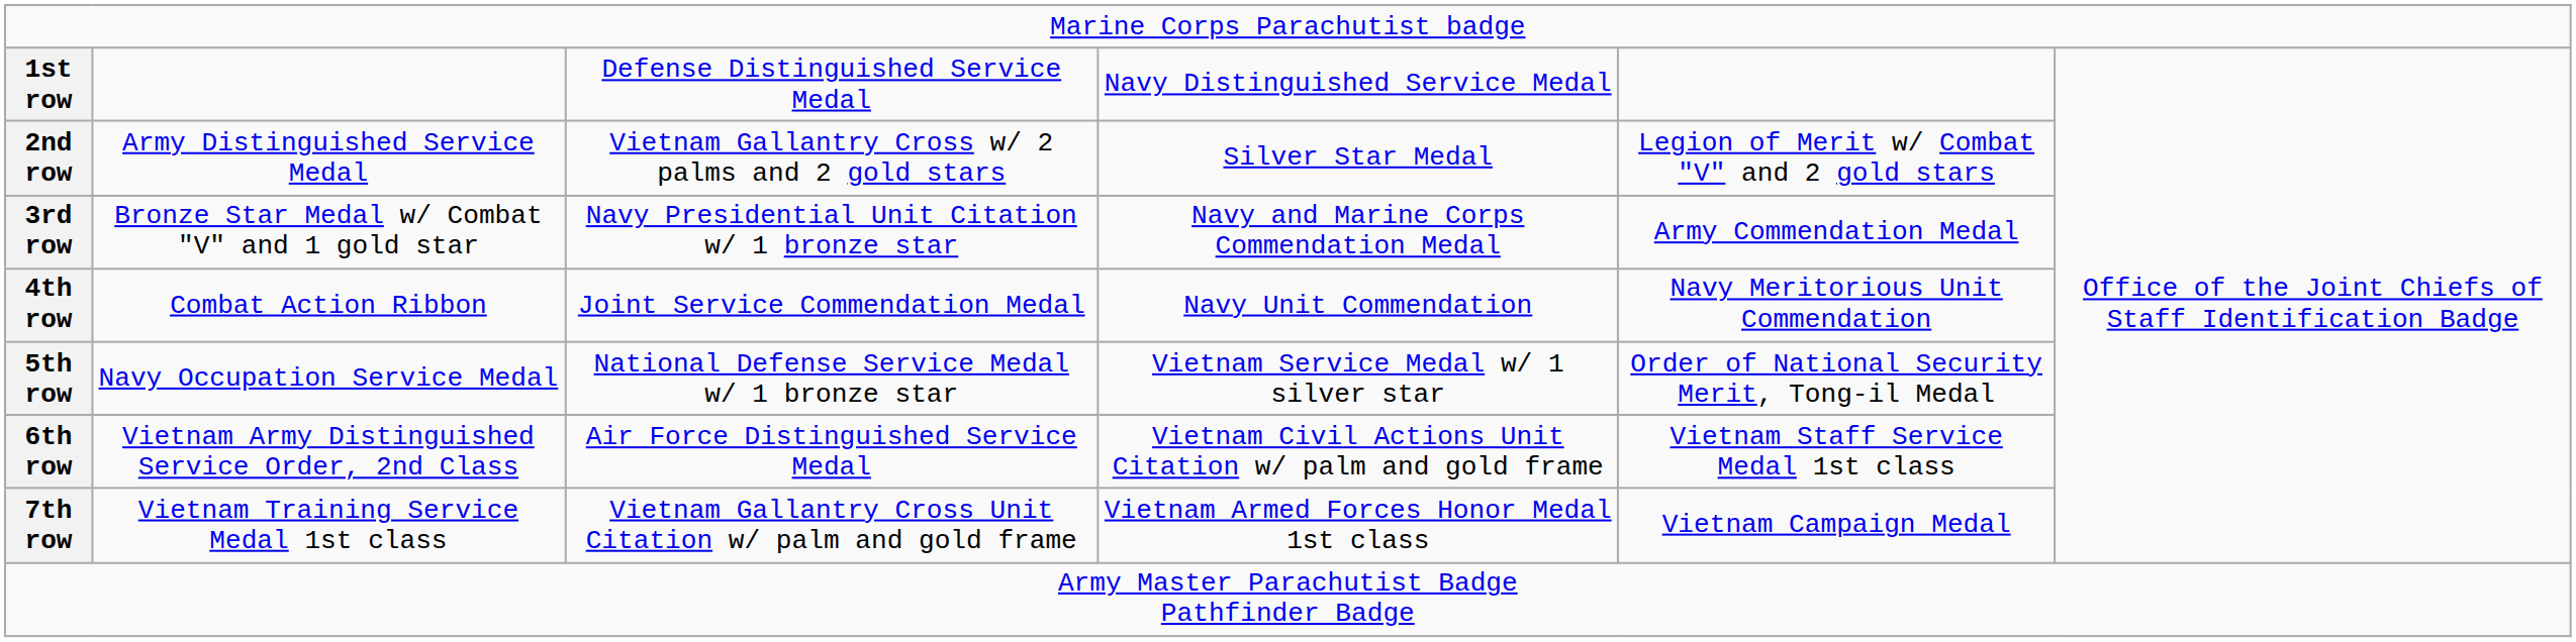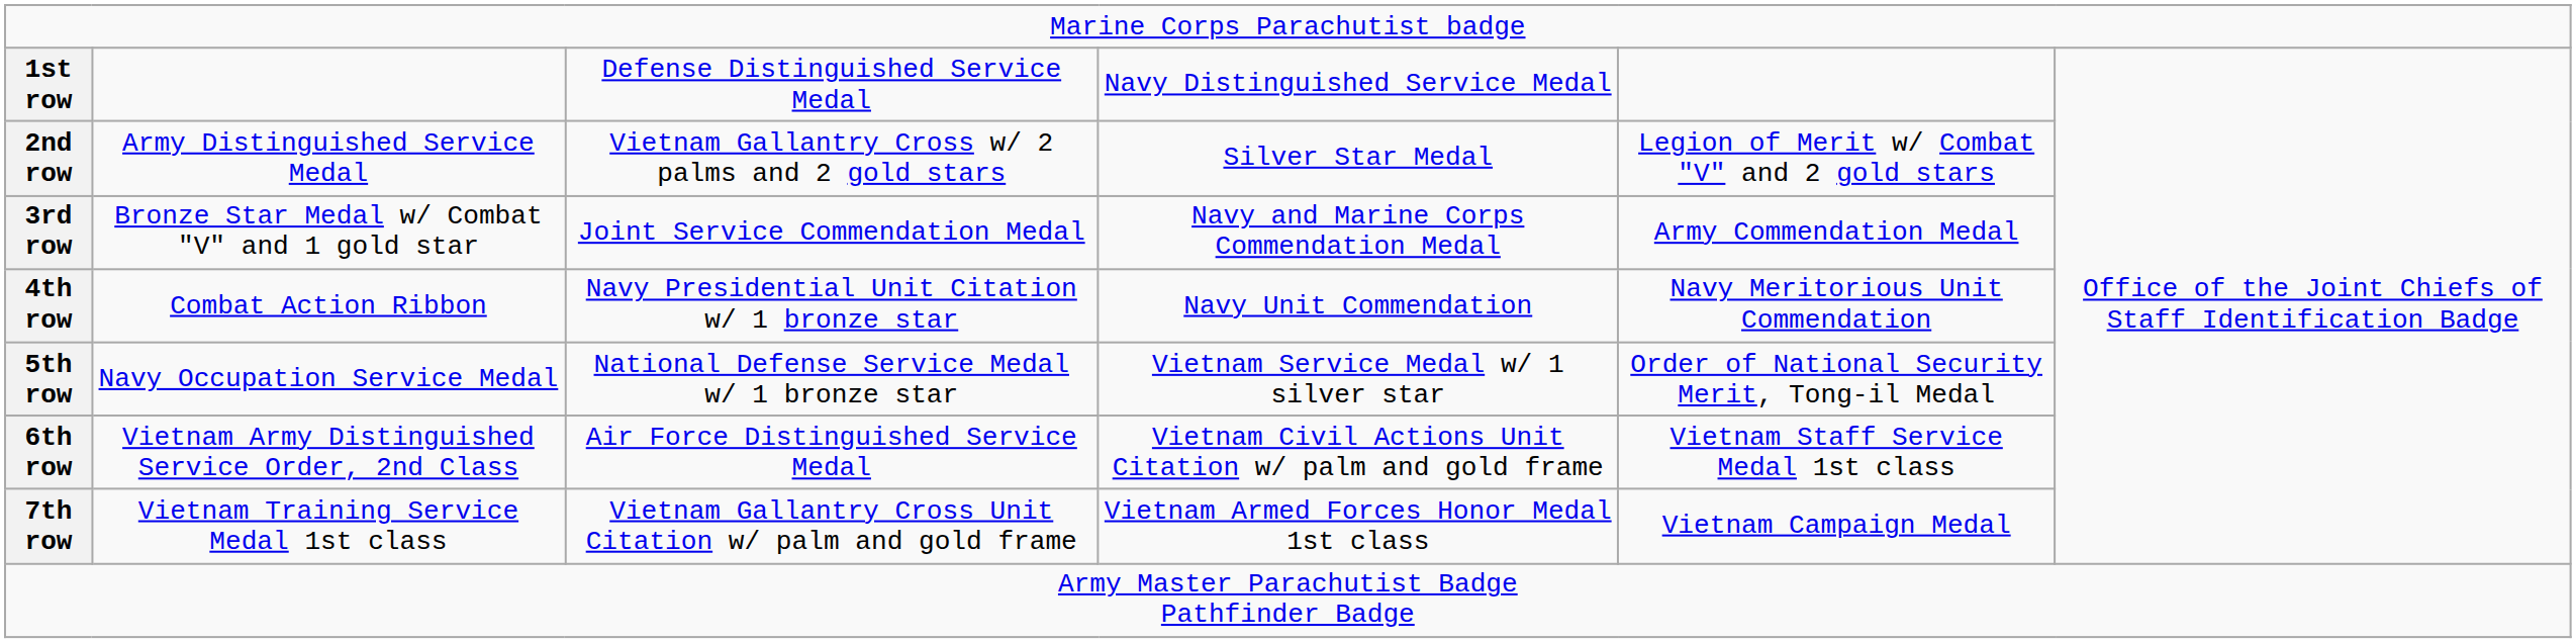 <table class="wikitable" style="margin:1em auto; text-align:center;">
 <tr>
 <td colspan="6"><a href='#'>Marine Corps Parachutist badge</a></td>
 </tr>
 <tr>
 <th>1st row</th>
 <td></td>
 <td><a href='#'>Defense Distinguished Service Medal</a></td>
 <td><a href='#'>Navy Distinguished Service Medal</a></td>
 <td></td>
 <td rowspan="7" align="center"><a href='#'>Office of the Joint Chiefs of Staff Identification Badge</a></td>
 </tr>
 <tr>
 <th>2nd row</th>
 <td><a href='#'>Army Distinguished Service Medal</a></td>
 <td><a href='#'>Vietnam Gallantry Cross</a> w/ 2 palms and 2 <a href='#'>gold stars</a></td>
 <td><a href='#'>Silver Star Medal</a></td>
 <td><a href='#'>Legion of Merit</a> w/ <a href='#'>Combat "V"</a> and 2 <a href='#'>gold stars</a></td>
 </tr>
 <tr>
 <th>3rd row</th>
 <td><a href='#'>Bronze Star Medal</a> w/ Combat "V" and 1 gold star</td>
-<td><a href='#'>Navy Presidential Unit Citation</a> w/ 1 <a href='#'>bronze star</a></td>
+<td><a href='#'>Joint Service Commendation Medal</a></td>
 <td><a href='#'>Navy and Marine Corps Commendation Medal</a></td>
 <td><a href='#'>Army Commendation Medal</a></td>
 </tr>
 <tr>
 <th>4th row</th>
 <td><a href='#'>Combat Action Ribbon</a></td>
-<td><a href='#'>Joint Service Commendation Medal</a></td>
+<td><a href='#'>Navy Presidential Unit Citation</a> w/ 1 <a href='#'>bronze star</a></td>
 <td><a href='#'>Navy Unit Commendation</a></td>
 <td><a href='#'>Navy Meritorious Unit Commendation</a></td>
 </tr>
 <tr>
 <th>5th row</th>
 <td><a href='#'>Navy Occupation Service Medal</a></td>
 <td><a href='#'>National Defense Service Medal</a> w/ 1 bronze star</td>
 <td><a href='#'>Vietnam Service Medal</a> w/ 1 silver star</td>
 <td><a href='#'>Order of National Security Merit</a>, Tong-il Medal</td>
 </tr>
 <tr>
 <th>6th row</th>
 <td><a href='#'>Vietnam Army Distinguished Service Order, 2nd Class</a></td>
 <td><a href='#'>Air Force Distinguished Service Medal</a></td>
 <td><a href='#'>Vietnam Civil Actions Unit Citation</a> w/ palm and gold frame</td>
 <td><a href='#'>Vietnam Staff Service Medal</a> 1st class</td>
 </tr>
 <tr>
 <th>7th row</th>
 <td><a href='#'>Vietnam Training Service Medal</a> 1st class</td>
 <td><a href='#'>Vietnam Gallantry Cross Unit Citation</a> w/ palm and gold frame</td>
 <td><a href='#'>Vietnam Armed Forces Honor Medal</a> 1st class</td>
 <td><a href='#'>Vietnam Campaign Medal</a></td>
 </tr>
 <tr>
 <td colspan="6"><a href='#'>Army Master Parachutist Badge</a><br><a href='#'>Pathfinder Badge</a></td>
 </tr>
 </table>
